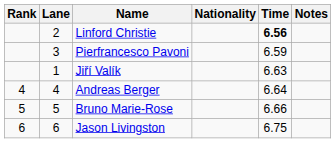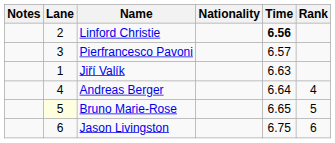 <table class="wikitable sortable" style="text-align:center">
 <tr>
-<th>Rank</th>
+<th>Notes</th>
 <th>Lane</th>
 <th>Name</th>
 <th>Nationality</th>
 <th>Time</th>
-<th>Notes</th>
+<th>Rank</th>
 </tr>
 <tr>
 <td></td>
 <td>2</td>
 <td align="left"><a href='#'>Linford Christie</a></td>
 <td align=left></td>
 <td><strong>6.56</strong></td>
 <td></td>
 </tr>
 <tr>
 <td></td>
 <td>3</td>
 <td align="left"><a href='#'>Pierfrancesco Pavoni</a></td>
 <td align=left></td>
-<td>6.59</td>
+<td>6.57</td>
 <td></td>
 </tr>
 <tr>
 <td></td>
 <td>1</td>
 <td align="left"><a href='#'>Jiří Valík</a></td>
 <td align=left></td>
 <td>6.63</td>
 <td></td>
 </tr>
 <tr>
-<td>4</td>
+<td></td>
 <td>4</td>
 <td align="left"><a href='#'>Andreas Berger</a></td>
 <td align=left></td>
 <td>6.64</td>
-<td></td>
+<td>4</td>
 </tr>
 <tr>
-<td>5</td>
-<td>5</td>
+<td></td>
+<td style="background: lightyellow;">5</td>
 <td align="left"><a href='#'>Bruno Marie-Rose</a></td>
 <td align=left></td>
-<td>6.66</td>
-<td></td>
+<td>6.65</td>
+<td>5</td>
 </tr>
 <tr>
-<td>6</td>
+<td></td>
 <td>6</td>
 <td align="left"><a href='#'>Jason Livingston</a></td>
 <td align=left></td>
 <td>6.75</td>
-<td></td>
+<td>6</td>
 </tr>
 </table>
